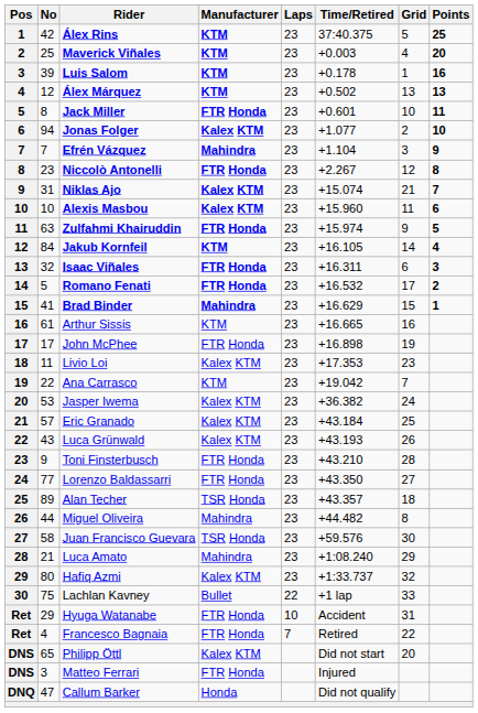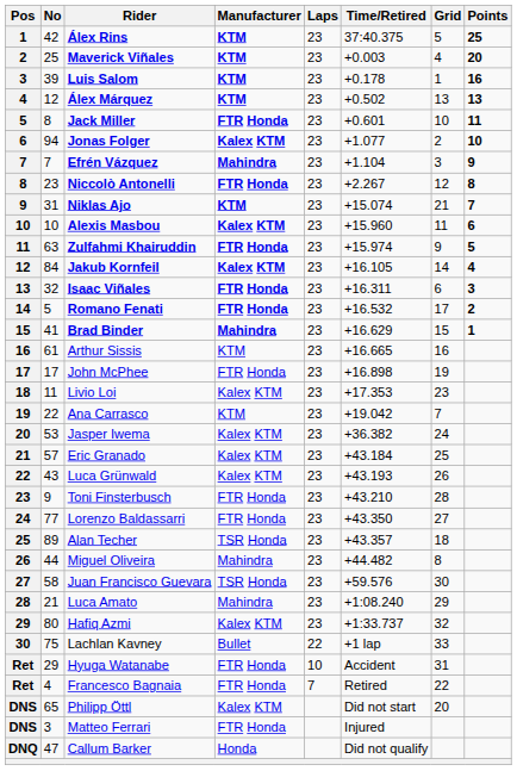 <table class="wikitable" style="font-size: 95%;">
 <tr>
 <th>Pos</th>
 <th>No</th>
 <th>Rider</th>
 <th>Manufacturer</th>
 <th>Laps</th>
 <th>Time/Retired</th>
 <th>Grid</th>
 <th>Points</th>
 </tr>
 <tr>
 <th>1</th>
 <td>42</td>
 <td> <strong><a href='#'>Álex Rins</a></strong></td>
 <td><strong><a href='#'>KTM</a></strong></td>
 <td>23</td>
 <td>37:40.375</td>
 <td>5</td>
 <td><strong>25</strong></td>
 </tr>
 <tr>
 <th>2</th>
 <td>25</td>
 <td> <strong><a href='#'>Maverick Viñales</a></strong></td>
 <td><strong><a href='#'>KTM</a></strong></td>
 <td>23</td>
 <td>+0.003</td>
 <td>4</td>
 <td><strong>20</strong></td>
 </tr>
 <tr>
 <th>3</th>
 <td>39</td>
 <td> <strong><a href='#'>Luis Salom</a></strong></td>
 <td><strong><a href='#'>KTM</a></strong></td>
 <td>23</td>
 <td>+0.178</td>
 <td>1</td>
 <td><strong>16</strong></td>
 </tr>
 <tr>
 <th>4</th>
 <td>12</td>
 <td> <strong><a href='#'>Álex Márquez</a></strong></td>
 <td><strong><a href='#'>KTM</a></strong></td>
 <td>23</td>
 <td>+0.502</td>
 <td>13</td>
 <td><strong>13</strong></td>
 </tr>
 <tr>
 <th>5</th>
 <td>8</td>
 <td> <strong><a href='#'>Jack Miller</a></strong></td>
 <td><strong><a href='#'>FTR</a> <a href='#'>Honda</a></strong></td>
 <td>23</td>
 <td>+0.601</td>
 <td>10</td>
 <td><strong>11</strong></td>
 </tr>
 <tr>
 <th>6</th>
 <td>94</td>
 <td> <strong><a href='#'>Jonas Folger</a></strong></td>
 <td><strong><a href='#'>Kalex</a> <a href='#'>KTM</a></strong></td>
 <td>23</td>
 <td>+1.077</td>
 <td>2</td>
 <td><strong>10</strong></td>
 </tr>
 <tr>
 <th>7</th>
 <td>7</td>
 <td> <strong><a href='#'>Efrén Vázquez</a></strong></td>
 <td><strong><a href='#'>Mahindra</a></strong></td>
 <td>23</td>
 <td>+1.104</td>
 <td>3</td>
 <td><strong>9</strong></td>
 </tr>
 <tr>
 <th>8</th>
 <td>23</td>
 <td> <strong><a href='#'>Niccolò Antonelli</a></strong></td>
 <td><strong><a href='#'>FTR</a> <a href='#'>Honda</a></strong></td>
 <td>23</td>
 <td>+2.267</td>
 <td>12</td>
 <td><strong>8</strong></td>
 </tr>
 <tr>
 <th>9</th>
 <td>31</td>
 <td> <strong><a href='#'>Niklas Ajo</a></strong></td>
-<td><strong><a href='#'>Kalex</a> <a href='#'>KTM</a></strong></td>
+<td><strong><a href='#'>KTM</a></strong></td>
 <td>23</td>
 <td>+15.074</td>
 <td>21</td>
 <td><strong>7</strong></td>
 </tr>
 <tr>
 <th>10</th>
 <td>10</td>
 <td> <strong><a href='#'>Alexis Masbou</a></strong></td>
 <td><strong><a href='#'>Kalex</a> <a href='#'>KTM</a></strong></td>
 <td>23</td>
 <td>+15.960</td>
 <td>11</td>
 <td><strong>6</strong></td>
 </tr>
 <tr>
 <th>11</th>
 <td>63</td>
 <td> <strong><a href='#'>Zulfahmi Khairuddin</a></strong></td>
 <td><strong><a href='#'>FTR</a> <a href='#'>Honda</a></strong></td>
 <td>23</td>
 <td>+15.974</td>
 <td>9</td>
 <td><strong>5</strong></td>
 </tr>
 <tr>
 <th>12</th>
 <td>84</td>
 <td> <strong><a href='#'>Jakub Kornfeil</a></strong></td>
-<td><strong><a href='#'>KTM</a></strong></td>
+<td><strong><a href='#'>Kalex</a> <a href='#'>KTM</a></strong></td>
 <td>23</td>
 <td>+16.105</td>
 <td>14</td>
 <td><strong>4</strong></td>
 </tr>
 <tr>
 <th>13</th>
 <td>32</td>
 <td> <strong><a href='#'>Isaac Viñales</a></strong></td>
 <td><strong><a href='#'>FTR</a> <a href='#'>Honda</a></strong></td>
 <td>23</td>
 <td>+16.311</td>
 <td>6</td>
 <td><strong>3</strong></td>
 </tr>
 <tr>
 <th>14</th>
 <td>5</td>
 <td> <strong><a href='#'>Romano Fenati</a></strong></td>
 <td><strong><a href='#'>FTR</a> <a href='#'>Honda</a></strong></td>
 <td>23</td>
 <td>+16.532</td>
 <td>17</td>
 <td><strong>2</strong></td>
 </tr>
 <tr>
 <th>15</th>
 <td>41</td>
 <td> <strong><a href='#'>Brad Binder</a></strong></td>
 <td><strong><a href='#'>Mahindra</a></strong></td>
 <td>23</td>
 <td>+16.629</td>
 <td>15</td>
 <td><strong>1</strong></td>
 </tr>
 <tr>
 <th>16</th>
 <td>61</td>
 <td> <a href='#'>Arthur Sissis</a></td>
 <td><a href='#'>KTM</a></td>
 <td>23</td>
 <td>+16.665</td>
 <td>16</td>
 <td></td>
 </tr>
 <tr>
 <th>17</th>
 <td>17</td>
 <td> <a href='#'>John McPhee</a></td>
 <td><a href='#'>FTR</a> <a href='#'>Honda</a></td>
 <td>23</td>
 <td>+16.898</td>
 <td>19</td>
 <td></td>
 </tr>
 <tr>
 <th>18</th>
 <td>11</td>
 <td> <a href='#'>Livio Loi</a></td>
 <td><a href='#'>Kalex</a> <a href='#'>KTM</a></td>
 <td>23</td>
 <td>+17.353</td>
 <td>23</td>
 <td></td>
 </tr>
 <tr>
 <th>19</th>
 <td>22</td>
 <td> <a href='#'>Ana Carrasco</a></td>
 <td><a href='#'>KTM</a></td>
 <td>23</td>
 <td>+19.042</td>
 <td>7</td>
 <td></td>
 </tr>
 <tr>
 <th>20</th>
 <td>53</td>
 <td> <a href='#'>Jasper Iwema</a></td>
 <td><a href='#'>Kalex</a> <a href='#'>KTM</a></td>
 <td>23</td>
 <td>+36.382</td>
 <td>24</td>
 <td></td>
 </tr>
 <tr>
 <th>21</th>
 <td>57</td>
 <td> <a href='#'>Eric Granado</a></td>
 <td><a href='#'>Kalex</a> <a href='#'>KTM</a></td>
 <td>23</td>
 <td>+43.184</td>
 <td>25</td>
 <td></td>
 </tr>
 <tr>
 <th>22</th>
 <td>43</td>
 <td> <a href='#'>Luca Grünwald</a></td>
 <td><a href='#'>Kalex</a> <a href='#'>KTM</a></td>
 <td>23</td>
 <td>+43.193</td>
 <td>26</td>
 <td></td>
 </tr>
 <tr>
 <th>23</th>
 <td>9</td>
 <td> <a href='#'>Toni Finsterbusch</a></td>
 <td><a href='#'>FTR</a> <a href='#'>Honda</a></td>
 <td>23</td>
 <td>+43.210</td>
 <td>28</td>
 <td></td>
 </tr>
 <tr>
 <th>24</th>
 <td>77</td>
 <td> <a href='#'>Lorenzo Baldassarri</a></td>
 <td><a href='#'>FTR</a> <a href='#'>Honda</a></td>
 <td>23</td>
 <td>+43.350</td>
 <td>27</td>
 <td></td>
 </tr>
 <tr>
 <th>25</th>
 <td>89</td>
 <td> <a href='#'>Alan Techer</a></td>
 <td><a href='#'>TSR</a> <a href='#'>Honda</a></td>
 <td>23</td>
 <td>+43.357</td>
 <td>18</td>
 <td></td>
 </tr>
 <tr>
 <th>26</th>
 <td>44</td>
 <td> <a href='#'>Miguel Oliveira</a></td>
 <td><a href='#'>Mahindra</a></td>
 <td>23</td>
 <td>+44.482</td>
 <td>8</td>
 <td></td>
 </tr>
 <tr>
 <th>27</th>
 <td>58</td>
 <td> <a href='#'>Juan Francisco Guevara</a></td>
 <td><a href='#'>TSR</a> <a href='#'>Honda</a></td>
 <td>23</td>
 <td>+59.576</td>
 <td>30</td>
 <td></td>
 </tr>
 <tr>
 <th>28</th>
 <td>21</td>
 <td> <a href='#'>Luca Amato</a></td>
 <td><a href='#'>Mahindra</a></td>
 <td>23</td>
 <td>+1:08.240</td>
 <td>29</td>
 <td></td>
 </tr>
 <tr>
 <th>29</th>
 <td>80</td>
 <td> <a href='#'>Hafiq Azmi</a></td>
 <td><a href='#'>Kalex</a> <a href='#'>KTM</a></td>
 <td>23</td>
 <td>+1:33.737</td>
 <td>32</td>
 <td></td>
 </tr>
 <tr>
 <th>30</th>
 <td>75</td>
 <td> Lachlan Kavney</td>
 <td><a href='#'>Bullet</a></td>
 <td>22</td>
 <td>+1 lap</td>
 <td>33</td>
 <td></td>
 </tr>
 <tr>
 <th>Ret</th>
 <td>29</td>
 <td> <a href='#'>Hyuga Watanabe</a></td>
 <td><a href='#'>FTR</a> <a href='#'>Honda</a></td>
 <td>10</td>
 <td>Accident</td>
 <td>31</td>
 <td></td>
 </tr>
 <tr>
 <th>Ret</th>
 <td>4</td>
 <td> <a href='#'>Francesco Bagnaia</a></td>
 <td><a href='#'>FTR</a> <a href='#'>Honda</a></td>
 <td>7</td>
 <td>Retired</td>
 <td>22</td>
 <td></td>
 </tr>
 <tr>
 <th>DNS</th>
 <td>65</td>
 <td> <a href='#'>Philipp Öttl</a></td>
 <td><a href='#'>Kalex</a> <a href='#'>KTM</a></td>
 <td></td>
 <td>Did not start</td>
 <td>20</td>
 <td></td>
 </tr>
 <tr>
 <th>DNS</th>
 <td>3</td>
 <td> <a href='#'>Matteo Ferrari</a></td>
 <td><a href='#'>FTR</a> <a href='#'>Honda</a></td>
 <td></td>
 <td>Injured</td>
 <td></td>
 <td></td>
 </tr>
 <tr>
 <th>DNQ</th>
 <td>47</td>
 <td> <a href='#'>Callum Barker</a></td>
 <td><a href='#'>Honda</a></td>
 <td></td>
 <td>Did not qualify</td>
 <td></td>
 <td></td>
 </tr>
 <tr>
 <th colspan=8></th>
 </tr>
 </table>
